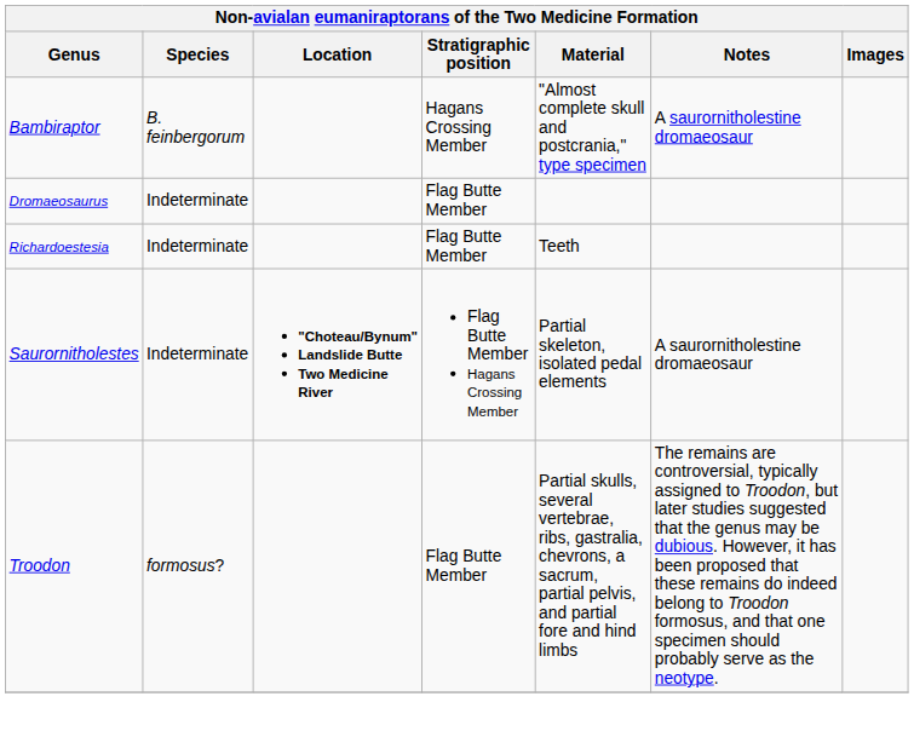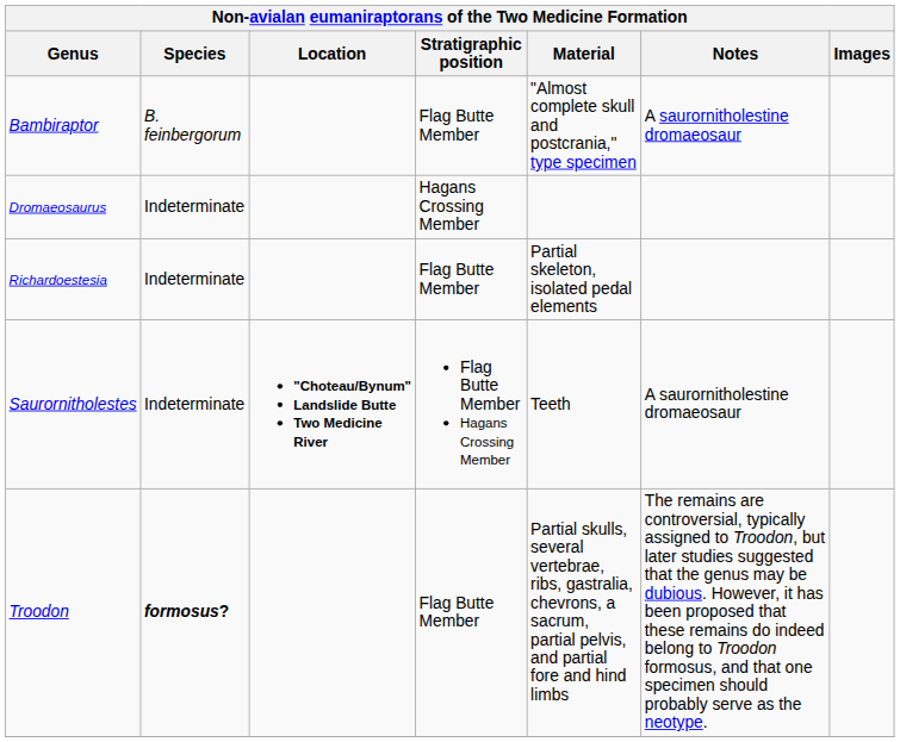 <table class="wikitable" align="center">
 <tr>
 <th colspan="7" align="center"><strong>Non-<a href='#'>avialan</a> <a href='#'>eumaniraptorans</a> of the Two Medicine Formation</strong></th>
 </tr>
 <tr>
 <th>Genus</th>
 <th>Species</th>
 <th>Location</th>
 <th>Stratigraphic position</th>
 <th>Material</th>
 <th>Notes</th>
 <th>Images</th>
 </tr>
 <tr>
 <td><em><a href='#'>Bambiraptor</a></em></td>
 <td><em>B. feinbergorum</em></td>
 <td></td>
-<td>Hagans Crossing Member</td>
+<td>Flag Butte Member</td>
 <td>"Almost complete skull and postcrania," <a href='#'>type specimen</a></td>
 <td>A <a href='#'>saurornitholestine</a> <a href='#'>dromaeosaur</a></td>
 <td></td>
 </tr>
 <tr>
 <td><small><em><a href='#'>Dromaeosaurus</a></em></small></td>
 <td>Indeterminate</td>
 <td></td>
-<td>Flag Butte Member</td>
+<td>Hagans Crossing Member</td>
 <td></td>
 <td></td>
 <td></td>
 </tr>
 <tr>
 <td><small><em><a href='#'>Richardoestesia</a></em></small></td>
 <td>Indeterminate</td>
 <td></td>
 <td>Flag Butte Member</td>
-<td>Teeth</td>
+<td>Partial skeleton, isolated pedal elements</td>
 <td></td>
 <td></td>
 </tr>
 <tr>
 <td><em><a href='#'>Saurornitholestes</a></em></td>
 <td>Indeterminate</td>
 <td><strong><br><ul><li><small>"Choteau/Bynum"</small></li><li><small>Landslide Butte</small></li><li><small>Two Medicine River</small></li></ul></strong></td>
 <td><br><ul><li>Flag Butte Member</li><li><small>Hagans Crossing Member</small></li></ul></td>
-<td>Partial skeleton, isolated pedal elements</td>
+<td>Teeth</td>
 <td>A saurornitholestine dromaeosaur</td>
 <td></td>
 </tr>
 <tr>
 <td><em><a href='#'>Troodon</a></em></td>
-<td><em>formosus</em>?</td>
+<td><strong><em>formosus</em>?</strong></td>
 <td></td>
 <td>Flag Butte Member</td>
 <td>Partial skulls, several vertebrae, ribs, gastralia, chevrons, a sacrum, partial pelvis, and partial fore and hind limbs</td>
 <td>The remains are controversial, typically assigned to <em>Troodon</em>, but later studies suggested that the genus may be <a href='#'>dubious</a>. However, it has been proposed that these remains do indeed belong to <em>Troodon</em> formosus, and that one specimen should probably serve as the <a href='#'>neotype</a>.</td>
 <td></td>
 </tr>
 <tr>
 </tr>
 </table>
